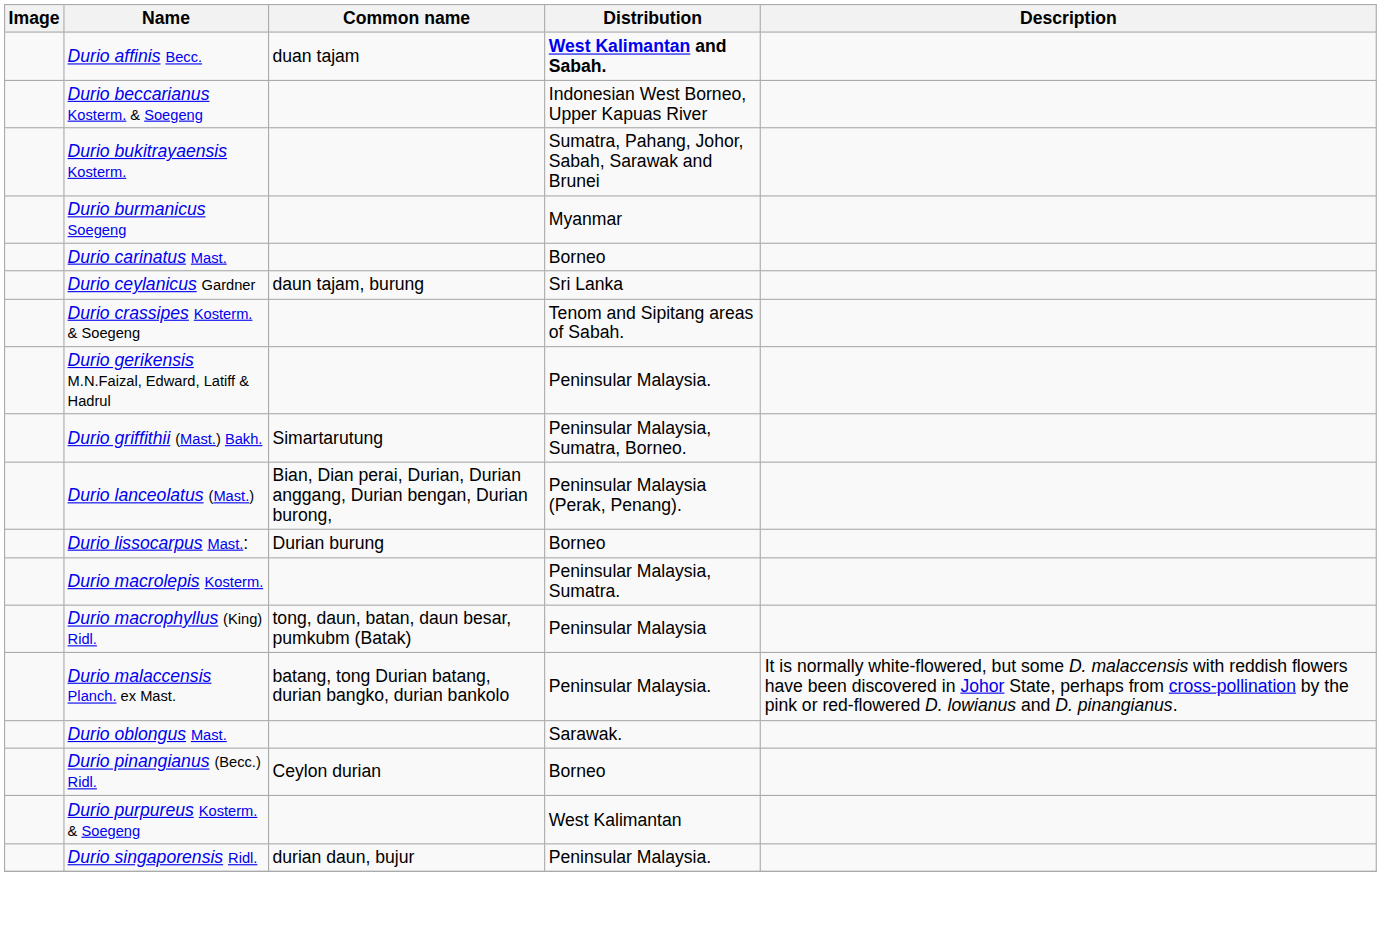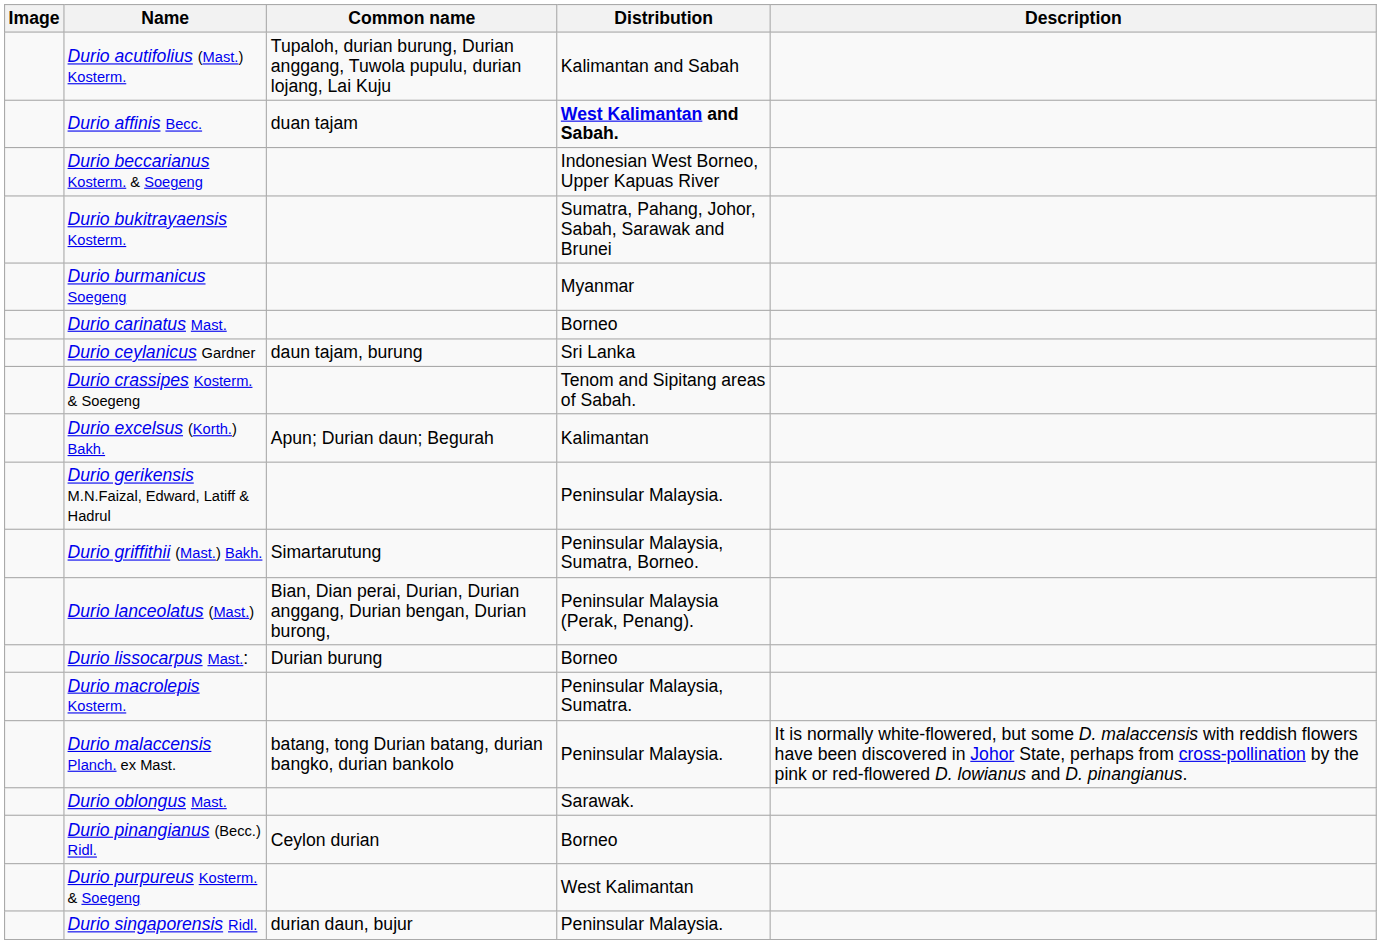 <table class="wikitable sortable">
 <tr>
 <th>Image</th>
 <th>Name</th>
 <th>Common name</th>
 <th>Distribution</th>
 <th>Description</th>
+</tr>
+<tr>
+<td></td>
+<td><em><a href='#'>Durio acutifolius</a></em> <small>(<a href='#'>Mast.</a>) <a href='#'>Kosterm.</a></small></td>
+<td>Tupaloh, durian burung, Durian anggang, Tuwola pupulu, durian lojang, Lai Kuju</td>
+<td>Kalimantan and Sabah</td>
+<td></td>
 </tr>
 <tr>
 <td></td>
 <td><em><a href='#'>Durio affinis</a></em> <small><a href='#'>Becc.</a></small></td>
 <td>duan tajam</td>
 <td><strong><a href='#'>West Kalimantan</a> and Sabah.</strong></td>
 <td></td>
 </tr>
 <tr>
 <td></td>
 <td><em><a href='#'>Durio beccarianus</a></em> <small><a href='#'>Kosterm.</a> & <a href='#'>Soegeng</a></small></td>
 <td></td>
 <td>Indonesian West Borneo, Upper Kapuas River</td>
 <td></td>
 </tr>
 <tr>
 <td></td>
 <td><em><a href='#'>Durio bukitrayaensis</a></em> <small><a href='#'>Kosterm.</a></small></td>
 <td></td>
 <td>Sumatra, Pahang, Johor, Sabah, Sarawak and Brunei</td>
 <td></td>
 </tr>
 <tr>
 <td></td>
 <td><em><a href='#'>Durio burmanicus</a></em> <small><a href='#'>Soegeng</a></small></td>
 <td></td>
 <td>Myanmar</td>
 <td></td>
 </tr>
 <tr>
 <td></td>
 <td><em><a href='#'>Durio carinatus</a></em> <small><a href='#'>Mast.</a></small></td>
 <td></td>
 <td>Borneo</td>
 <td></td>
 </tr>
 <tr>
 <td></td>
 <td><em><a href='#'>Durio ceylanicus</a></em> <small>Gardner</small></td>
 <td>daun tajam, burung</td>
 <td>Sri Lanka</td>
 <td></td>
 </tr>
 <tr>
 <td></td>
 <td><em><a href='#'>Durio crassipes</a></em> <small><a href='#'>Kosterm.</a> & Soegeng</small></td>
 <td></td>
 <td>Tenom and Sipitang areas of Sabah.</td>
 <td></td>
 </tr>
 <tr>
 <td></td>
+<td><em><a href='#'>Durio excelsus</a></em> <small>(<a href='#'>Korth.</a>) <a href='#'>Bakh.</a></small></td>
+<td>Apun; Durian daun; Begurah</td>
+<td>Kalimantan</td>
+<td></td>
+</tr>
+<tr>
+<td></td>
 <td><em><a href='#'>Durio gerikensis</a></em> <small>M.N.Faizal, Edward, Latiff & Hadrul</small></td>
 <td></td>
 <td>Peninsular Malaysia.</td>
 <td></td>
 </tr>
 <tr>
 <td></td>
 <td><em><a href='#'>Durio griffithii</a></em> <small>(<a href='#'>Mast.</a>) <a href='#'>Bakh.</a></small></td>
 <td>Simartarutung</td>
 <td>Peninsular Malaysia, Sumatra, Borneo.</td>
 <td></td>
 </tr>
 <tr>
 <td></td>
 <td><em><a href='#'>Durio lanceolatus</a></em> <small>(<a href='#'>Mast.</a>)</small></td>
 <td>Bian, Dian perai, Durian, Durian anggang, Durian bengan, Durian burong,</td>
 <td>Peninsular Malaysia (Perak, Penang).</td>
 <td></td>
 </tr>
 <tr>
 <td></td>
 <td><em><a href='#'>Durio lissocarpus</a></em> <small><a href='#'>Mast.</a></small>:</td>
 <td>Durian burung</td>
 <td>Borneo</td>
 <td></td>
 </tr>
 <tr>
 <td></td>
 <td><em><a href='#'>Durio macrolepis</a></em> <small><a href='#'>Kosterm.</a></small></td>
 <td></td>
 <td>Peninsular Malaysia, Sumatra.</td>
-<td></td>
-</tr>
-<tr>
-<td></td>
-<td><em><a href='#'>Durio macrophyllus</a></em> <small>(King) <a href='#'>Ridl.</a></small></td>
-<td>tong, daun, batan, daun besar, pumkubm (Batak)</td>
-<td>Peninsular Malaysia</td>
 <td></td>
 </tr>
 <tr>
 <td></td>
 <td><em><a href='#'>Durio malaccensis</a></em> <small><a href='#'>Planch.</a> ex Mast.</small></td>
 <td>batang, tong Durian batang, durian bangko, durian bankolo</td>
 <td>Peninsular Malaysia.</td>
 <td>It is normally white-flowered, but some <em>D. malaccensis</em> with reddish flowers have been discovered in <a href='#'>Johor</a> State, perhaps from <a href='#'>cross-pollination</a> by the pink or red-flowered <em>D. lowianus</em> and <em>D. pinangianus</em>.</td>
 </tr>
 <tr>
 <td></td>
 <td><em><a href='#'>Durio oblongus</a></em> <small><a href='#'>Mast.</a></small></td>
 <td></td>
 <td>Sarawak.</td>
 <td></td>
 </tr>
 <tr>
 <td></td>
 <td><em><a href='#'>Durio pinangianus</a></em> <small>(Becc.) <a href='#'>Ridl.</a></small></td>
 <td>Ceylon durian</td>
 <td>Borneo</td>
 <td></td>
 </tr>
 <tr>
 <td></td>
 <td><em><a href='#'>Durio purpureus</a></em> <small><a href='#'>Kosterm.</a> & <a href='#'>Soegeng</a></small></td>
 <td></td>
 <td>West Kalimantan</td>
 <td></td>
 </tr>
 <tr>
 <td></td>
 <td><em><a href='#'>Durio singaporensis</a></em> <small><a href='#'>Ridl.</a></small></td>
 <td>durian daun, bujur</td>
 <td>Peninsular Malaysia.</td>
 <td></td>
 </tr>
 <tr>
 </tr>
 </table>
